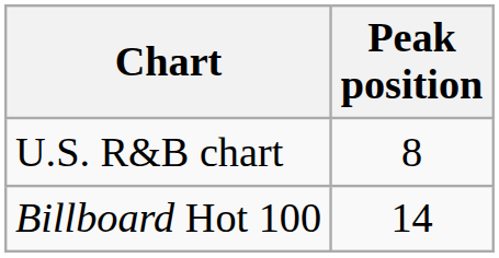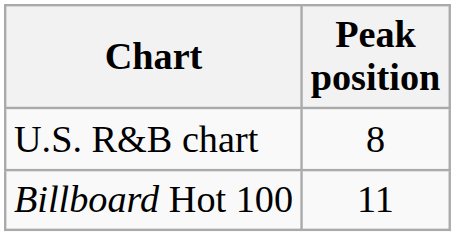 <table class="wikitable sortable">
 <tr>
 <th align="left">Chart</th>
 <th align="center">Peak<br>position</th>
 </tr>
 <tr>
 <td align="left">U.S. R&B chart</td>
 <td align="center">8</td>
 </tr>
 <tr>
 <td align="left"><em>Billboard</em> Hot 100</td>
-<td align="center">14</td>
+<td align="center">11</td>
 </tr>
 </table>
